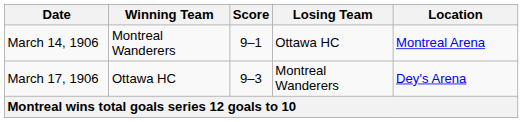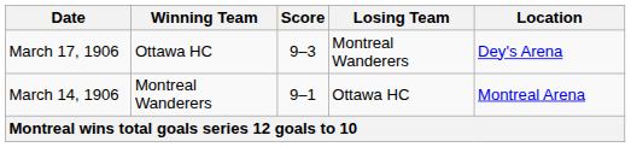 <table class="wikitable">
 <tr>
 <th width="120">Date</th>
 <th width="140">Winning Team</th>
 <th width="5">Score</th>
 <th width="140">Losing Team</th>
 <th width="145">Location</th>
 </tr>
 <tr>
+<td>March 17, 1906</td>
+<td>Ottawa HC</td>
+<td align="center">9–3</td>
+<td>Montreal Wanderers</td>
+<td><a href='#'>Dey's Arena</a></td>
+</tr>
+<tr>
 <td>March 14, 1906</td>
 <td>Montreal Wanderers</td>
 <td align="center">9–1</td>
 <td>Ottawa HC</td>
 <td><a href='#'>Montreal Arena</a></td>
 </tr>
 <tr>
-<td>March 17, 1906</td>
-<td>Ottawa HC</td>
-<td align="center">9–3</td>
-<td>Montreal Wanderers</td>
-<td><a href='#'>Dey's Arena</a></td>
-</tr>
-<tr>
 <th colspan="5" style="text-align:left;">Montreal wins total goals series 12 goals to 10</th>
 </tr>
 </table>
